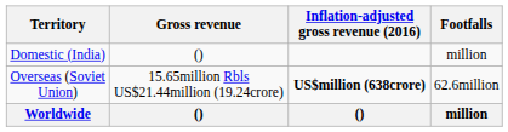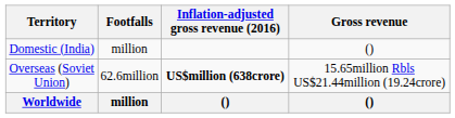 <table class="wikitable"  style="float:right; width:45%; text-align:center;">
 <tr>
 <th>Territory</th>
+<th>Footfalls</th>
+<th><a href='#'>Inflation-adjusted</a> gross revenue (2016)</th>
 <th>Gross revenue</th>
-<th><a href='#'>Inflation-adjusted</a> gross revenue (2016)</th>
-<th>Footfalls</th>
 </tr>
 <tr>
 <td><a href='#'>Domestic (India)</a></td>
+<td>million</td>
+<td><a href='#'></a></td>
 <td> ()</td>
-<td><a href='#'></a></td>
-<td>million</td>
 </tr>
 <tr>
 <td><a href='#'>Overseas</a> (<a href='#'>Soviet Union</a>)</td>
+<td>62.6million</td>
+<td><strong>US$million (638crore)</strong></td>
 <td>15.65million <a href='#'>Rbls</a>  US$21.44million (19.24crore)</td>
-<td><strong>US$million (638crore)</strong></td>
-<td>62.6million</td>
 </tr>
 <tr>
 <th><a href='#'>Worldwide</a></th>
+<th>million</th>
+<th><a href='#'></a> ()</th>
 <th> ()</th>
-<th><a href='#'></a> ()</th>
-<th>million</th>
 </tr>
 </table>
